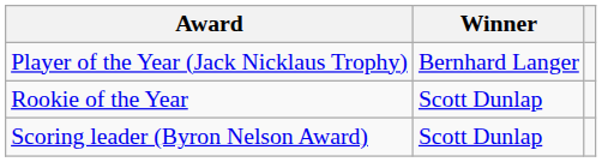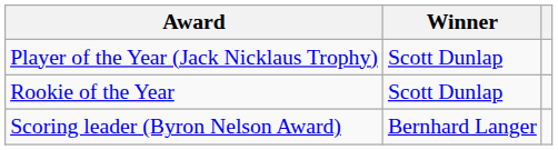 <table class="wikitable">
 <tr>
 <th>Award</th>
 <th>Winner</th>
 <th></th>
 </tr>
 <tr>
 <td><a href='#'>Player of the Year (Jack Nicklaus Trophy)</a></td>
-<td> <a href='#'>Bernhard Langer</a></td>
+<td> <a href='#'>Scott Dunlap</a></td>
 <td></td>
 </tr>
 <tr>
 <td><a href='#'>Rookie of the Year</a></td>
 <td> <a href='#'>Scott Dunlap</a></td>
 <td></td>
 </tr>
 <tr>
 <td><a href='#'>Scoring leader (Byron Nelson Award)</a></td>
-<td> <a href='#'>Scott Dunlap</a></td>
+<td> <a href='#'>Bernhard Langer</a></td>
 <td></td>
 </tr>
 </table>
